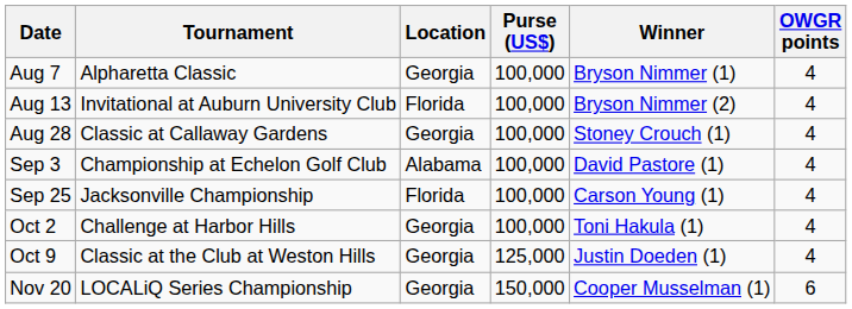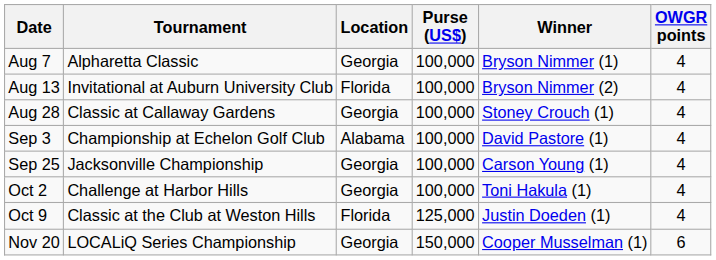 <table class="wikitable" style="font-size:95%">
 <tr>
 <th>Date</th>
 <th>Tournament</th>
 <th>Location</th>
 <th>Purse<br>(<a href='#'>US$</a>)</th>
 <th>Winner</th>
 <th><a href='#'>OWGR</a><br>points</th>
 </tr>
 <tr>
 <td>Aug 7</td>
 <td>Alpharetta Classic</td>
 <td>Georgia</td>
 <td align=right>100,000</td>
 <td> <a href='#'>Bryson Nimmer</a> (1)</td>
 <td align=center>4</td>
 </tr>
 <tr>
 <td>Aug 13</td>
 <td>Invitational at Auburn University Club</td>
 <td>Florida</td>
 <td align=right>100,000</td>
 <td> <a href='#'>Bryson Nimmer</a> (2)</td>
 <td align=center>4</td>
 </tr>
 <tr>
 <td>Aug 28</td>
 <td>Classic at Callaway Gardens</td>
 <td>Georgia</td>
 <td align=right>100,000</td>
 <td> <a href='#'>Stoney Crouch</a> (1)</td>
 <td align=center>4</td>
 </tr>
 <tr>
 <td>Sep 3</td>
 <td>Championship at Echelon Golf Club</td>
 <td>Alabama</td>
 <td align=right>100,000</td>
 <td> <a href='#'>David Pastore</a> (1)</td>
 <td align=center>4</td>
 </tr>
 <tr>
 <td>Sep 25</td>
 <td>Jacksonville Championship</td>
-<td>Florida</td>
+<td>Georgia</td>
 <td align=right>100,000</td>
 <td> <a href='#'>Carson Young</a> (1)</td>
 <td align=center>4</td>
 </tr>
 <tr>
 <td>Oct 2</td>
 <td>Challenge at Harbor Hills</td>
 <td>Georgia</td>
 <td align=right>100,000</td>
 <td> <a href='#'>Toni Hakula</a> (1)</td>
 <td align=center>4</td>
 </tr>
 <tr>
 <td>Oct 9</td>
 <td>Classic at the Club at Weston Hills</td>
-<td>Georgia</td>
+<td>Florida</td>
 <td align=right>125,000</td>
 <td> <a href='#'>Justin Doeden</a> (1)</td>
 <td align=center>4</td>
 </tr>
 <tr>
 <td>Nov 20</td>
 <td>LOCALiQ Series Championship</td>
 <td>Georgia</td>
 <td align=right>150,000</td>
 <td> <a href='#'>Cooper Musselman</a> (1)</td>
 <td align=center>6</td>
 </tr>
 </table>
